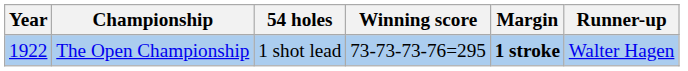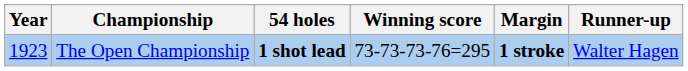 <table class="wikitable">
 <tr>
 <th>Year</th>
 <th>Championship</th>
 <th>54 holes</th>
 <th>Winning score</th>
 <th>Margin</th>
 <th>Runner-up</th>
 </tr>
 <tr style="background:#ABCDEF;">
-<td><a href='#'>1922</a></td>
+<td><a href='#'>1923</a></td>
 <td><a href='#'>The Open Championship</a></td>
-<td>1 shot lead</td>
+<td><strong>1 shot lead</strong></td>
 <td>73-73-73-76=295</td>
 <td><strong>1 stroke</strong></td>
 <td> <a href='#'>Walter Hagen</a></td>
 </tr>
 </table>
